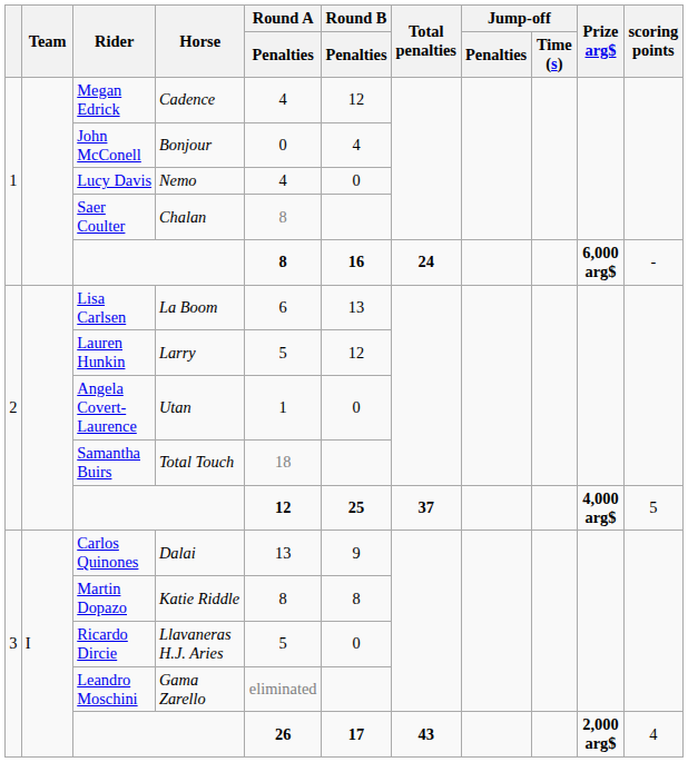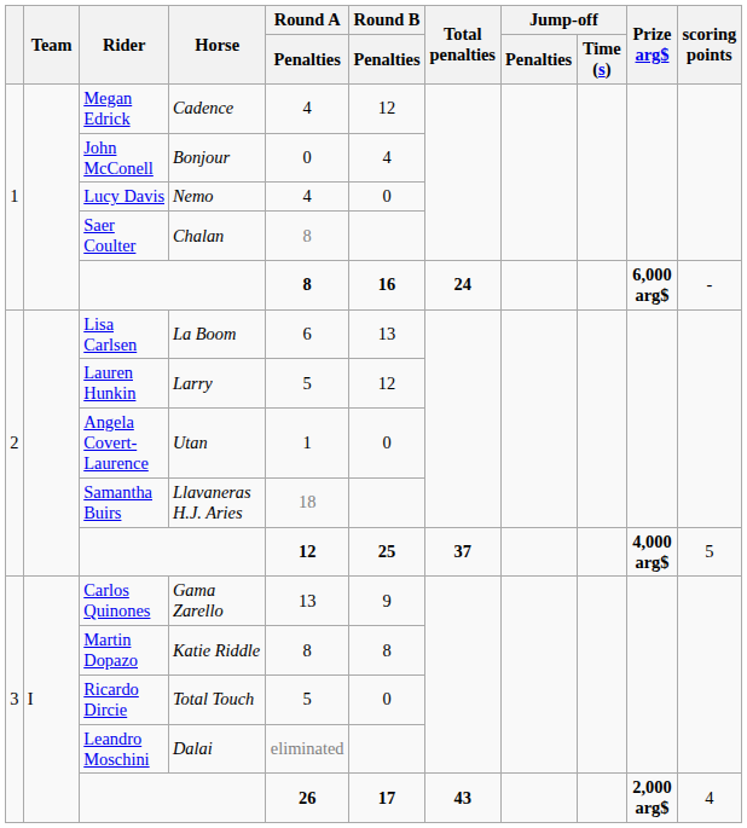 <table class="wikitable" style="font-size: 90%">
 <tr>
 <th rowspan=2 width=20></th>
 <th rowspan=2 width=125>Team</th>
 <th rowspan=2 width=200>Rider</th>
 <th rowspan=2 width=200>Horse</th>
 <th>Round A</th>
 <th>Round B</th>
 <th rowspan=2 width=75>Total penalties</th>
 <th colspan=2>Jump-off</th>
 <th rowspan=2 width=75>Prize<br><a href='#'>arg$</a></th>
 <th rowspan=2 width=60>scoring<br>points</th>
 </tr>
 <tr>
 <th width=75>Penalties</th>
 <th width=75>Penalties</th>
 <th width=75>Penalties</th>
 <th width=75>Time<br>(<a href='#'>s</a>)</th>
 </tr>
 <tr>
 <td rowspan=5 align=center>1</td>
 <td rowspan=5></td>
 <td><a href='#'>Megan Edrick</a></td>
 <td><em>Cadence</em></td>
 <td align=center>4</td>
 <td align=center>12</td>
 <td rowspan=4></td>
 <td rowspan=4></td>
 <td rowspan=4></td>
 <td rowspan=4></td>
 <td rowspan=4></td>
 </tr>
 <tr>
 <td><a href='#'>John McConell</a></td>
 <td><em>Bonjour</em></td>
 <td align=center>0</td>
 <td align=center>4</td>
 </tr>
 <tr>
 <td><a href='#'>Lucy Davis</a></td>
 <td><em>Nemo</em></td>
 <td align=center>4</td>
 <td align=center>0</td>
 </tr>
 <tr>
 <td><a href='#'>Saer Coulter</a></td>
 <td><em>Chalan</em></td>
 <td align=center style=color:gray>8</td>
 <td align=center></td>
 </tr>
 <tr>
 <td colspan=2></td>
 <td align=center><strong>8</strong></td>
 <td align=center><strong>16</strong></td>
 <td align=center><strong>24</strong></td>
 <td align=center></td>
 <td align=center></td>
 <td align=center><strong>6,000 arg$</strong></td>
 <td align=center>-</td>
 </tr>
 <tr>
 <td rowspan=5 align=center>2</td>
 <td rowspan=5></td>
 <td><a href='#'>Lisa Carlsen</a></td>
 <td><em>La Boom</em></td>
 <td align=center>6</td>
 <td align=center>13</td>
 <td rowspan=4></td>
 <td rowspan=4></td>
 <td rowspan=4></td>
 <td rowspan=4></td>
 <td rowspan=4></td>
 </tr>
 <tr>
 <td><a href='#'>Lauren Hunkin</a></td>
 <td><em>Larry</em></td>
 <td align=center>5</td>
 <td align=center>12</td>
 </tr>
 <tr>
 <td><a href='#'>Angela Covert-Laurence</a></td>
 <td><em>Utan</em></td>
 <td align=center>1</td>
 <td align=center>0</td>
 </tr>
 <tr>
 <td><a href='#'>Samantha Buirs</a></td>
-<td><em>Total Touch</em></td>
+<td><em>Llavaneras H.J. Aries</em></td>
 <td align=center style=color:gray>18</td>
 <td align=center></td>
 </tr>
 <tr>
 <td colspan=2></td>
 <td align=center><strong>12</strong></td>
 <td align=center><strong>25</strong></td>
 <td align=center><strong>37</strong></td>
 <td align=center></td>
 <td align=center></td>
 <td align=center><strong>4,000 arg$</strong></td>
 <td align=center>5</td>
 </tr>
 <tr>
 <td rowspan=5 align=center>3</td>
 <td rowspan=5> I</td>
 <td><a href='#'>Carlos Quinones</a></td>
-<td><em>Dalai</em></td>
+<td><em>Gama Zarello</em></td>
 <td align=center>13</td>
 <td align=center>9</td>
 <td rowspan=4></td>
 <td rowspan=4></td>
 <td rowspan=4></td>
 <td rowspan=4></td>
 <td rowspan=4></td>
 </tr>
 <tr>
 <td><a href='#'>Martin Dopazo</a></td>
 <td><em>Katie Riddle</em></td>
 <td align=center>8</td>
 <td align=center>8</td>
 </tr>
 <tr>
 <td><a href='#'>Ricardo Dircie</a></td>
-<td><em>Llavaneras H.J. Aries</em></td>
+<td><em>Total Touch</em></td>
 <td align=center>5</td>
 <td align=center>0</td>
 </tr>
 <tr>
 <td><a href='#'>Leandro Moschini</a></td>
-<td><em>Gama Zarello</em></td>
+<td><em>Dalai</em></td>
 <td align=center style=color:gray>eliminated</td>
 <td align=center></td>
 </tr>
 <tr>
 <td colspan=2></td>
 <td align=center><strong>26</strong></td>
 <td align=center><strong>17</strong></td>
 <td align=center><strong>43</strong></td>
 <td></td>
 <td></td>
 <td align=center><strong>2,000 arg$</strong></td>
 <td align=center>4</td>
 </tr>
 <tr>
 </tr>
 </table>
